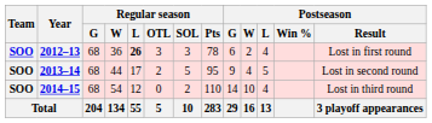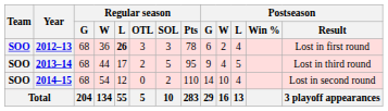 <table class="wikitable" style="font-size: 95%; text-align:center;">
 <tr>
 <th rowspan="2">Team</th>
 <th rowspan="2">Year</th>
 <th colspan="6">Regular season</th>
 <th colspan="5">Postseason</th>
 </tr>
 <tr>
 <th>G</th>
 <th>W</th>
 <th>L</th>
 <th>OTL</th>
 <th>SOL</th>
 <th>Pts</th>
 <th>G</th>
 <th>W</th>
 <th>L</th>
 <th>Win %</th>
 <th>Result</th>
 </tr>
 <tr style="background:#fdd;">
 <th><a href='#'>SOO</a></th>
 <th><a href='#'>2012–13</a></th>
 <td>68</td>
 <td>36</td>
 <td><strong>26</strong></td>
 <td>3</td>
 <td>3</td>
 <td>78</td>
 <td>6</td>
 <td>2</td>
 <td>4</td>
 <td></td>
 <td>Lost in first round</td>
 </tr>
 <tr style="background:#fdd;">
 <th>SOO</th>
 <th><a href='#'>2013–14</a></th>
 <td>68</td>
 <td>44</td>
 <td>17</td>
 <td>2</td>
 <td>5</td>
 <td>95</td>
 <td>9</td>
 <td>4</td>
 <td>5</td>
 <td></td>
-<td>Lost in second round</td>
+<td>Lost in third round</td>
 </tr>
 <tr style="background:#fdd;">
 <th>SOO</th>
 <th><a href='#'>2014–15</a></th>
 <td>68</td>
 <td>54</td>
 <td>12</td>
 <td>0</td>
 <td>2</td>
 <td>110</td>
 <td>14</td>
 <td>10</td>
 <td>4</td>
 <td></td>
-<td>Lost in third round</td>
+<td>Lost in second round</td>
 </tr>
 <tr>
 <th colspan="2">Total</th>
 <th>204</th>
 <th>134</th>
 <th>55</th>
 <th>5</th>
 <th>10</th>
 <th>283</th>
 <th>29</th>
 <th>16</th>
 <th>13</th>
 <th></th>
 <th>3 playoff appearances</th>
 </tr>
 </table>
